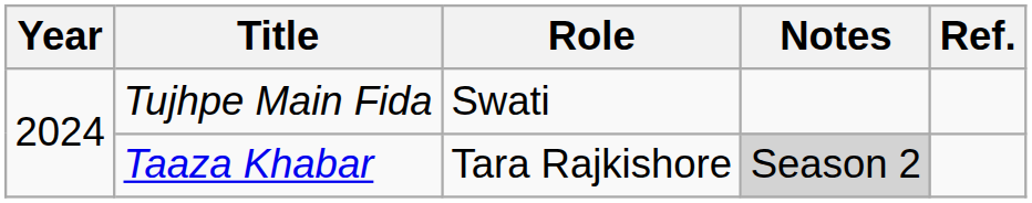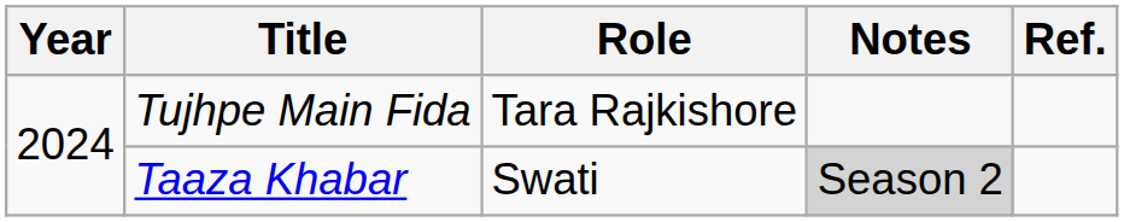 <table class="wikitable sortable">
 <tr>
 <th>Year</th>
 <th>Title</th>
 <th>Role</th>
 <th class="unsortable">Notes</th>
 <th class="unsortable">Ref.</th>
 </tr>
 <tr>
 <td rowspan="2">2024</td>
 <td><em>Tujhpe Main Fida</em></td>
-<td>Swati</td>
+<td>Tara Rajkishore</td>
 <td></td>
 <td></td>
 </tr>
 <tr>
 <td><em><a href='#'>Taaza Khabar</a></em></td>
-<td>Tara Rajkishore</td>
+<td>Swati</td>
 <td style="background: lightgrey;">Season 2</td>
 <td></td>
 </tr>
 </table>
